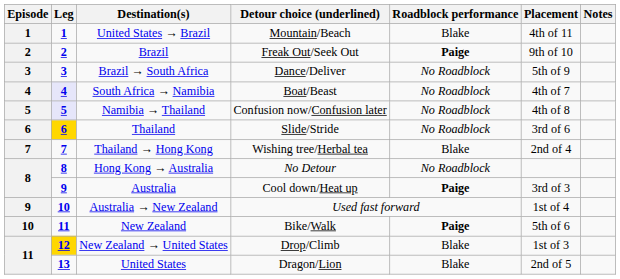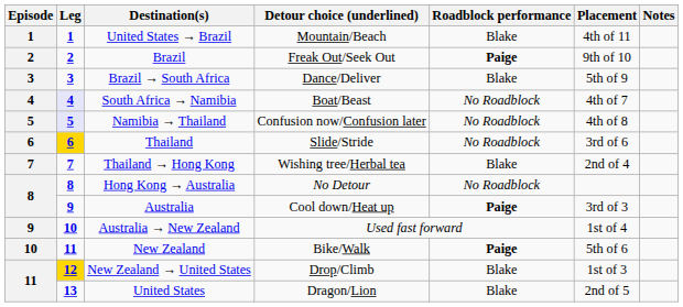 <table class="wikitable unsortable" style="text-align:center;">
 <tr>
 <th scope="col" class="unsortable">Episode</th>
 <th scope="col">Leg</th>
 <th scope="col">Destination(s)</th>
 <th scope="col">Detour choice (underlined)</th>
 <th scope="col">Roadblock performance</th>
 <th scope="col">Placement</th>
 <th scope="col">Notes</th>
 </tr>
 <tr>
 <th scope="row" style="text-align:center">1</th>
 <td><strong><a href='#'>1</a></strong></td>
 <td><a href='#'>United States</a> → <a href='#'>Brazil</a></td>
 <td><u>Mountain</u>/Beach</td>
 <td>Blake</td>
 <td>4th of 11</td>
 <td></td>
 </tr>
 <tr>
 <th scope="row" style="text-align:center">2</th>
 <td><strong><a href='#'>2</a></strong></td>
 <td><a href='#'>Brazil</a></td>
 <td><u>Freak Out</u>/Seek Out</td>
 <td><strong>Paige</strong></td>
 <td>9th of 10</td>
 <td></td>
 </tr>
 <tr>
 <th scope="row" style="text-align:center">3</th>
 <td><strong><a href='#'>3</a></strong></td>
 <td><a href='#'>Brazil</a> → <a href='#'>South Africa</a></td>
 <td><u>Dance</u>/Deliver</td>
-<td><em>No Roadblock</em></td>
+<td>Blake</td>
 <td>5th of 9</td>
 <td></td>
 </tr>
 <tr>
 <th scope="row" style="text-align:center">4</th>
 <td style="background: lavender;"><strong><a href='#'>4</a></strong></td>
 <td><a href='#'>South Africa</a> → <a href='#'>Namibia</a></td>
 <td><u>Boat</u>/Beast</td>
 <td><em>No Roadblock</em></td>
 <td>4th of 7</td>
 <td></td>
 </tr>
 <tr>
 <th scope="row" style="text-align:center">5</th>
 <td style="background: lavender;"><strong><a href='#'>5</a></strong></td>
 <td><a href='#'>Namibia</a> → <a href='#'>Thailand</a></td>
 <td>Confusion now/<u>Confusion later</u></td>
 <td><em>No Roadblock</em></td>
 <td>4th of 8</td>
 <td></td>
 </tr>
 <tr>
 <th scope="row" style="text-align:center">6</th>
 <td style="background: gold;"><strong><a href='#'>6</a></strong></td>
 <td><a href='#'>Thailand</a></td>
 <td><u>Slide</u>/Stride</td>
 <td><em>No Roadblock</em></td>
 <td>3rd of 6</td>
 <td></td>
 </tr>
 <tr>
 <th scope="row" style="text-align:center">7</th>
 <td><strong><a href='#'>7</a></strong></td>
 <td><a href='#'>Thailand</a> → <a href='#'>Hong Kong</a></td>
 <td>Wishing tree/<u>Herbal tea</u></td>
 <td>Blake</td>
 <td>2nd of 4</td>
 <td></td>
 </tr>
 <tr>
 <th rowspan="2">8</th>
 <td><strong><a href='#'>8</a></strong></td>
 <td><a href='#'>Hong Kong</a> → <a href='#'>Australia</a></td>
 <td><em>No Detour</em></td>
 <td><em>No Roadblock</em></td>
 <td></td>
 <td></td>
 </tr>
 <tr>
 <td><strong><a href='#'>9</a></strong></td>
 <td><a href='#'>Australia</a></td>
 <td>Cool down/<u>Heat up</u></td>
 <td><strong>Paige</strong></td>
 <td>3rd of 3</td>
 <td></td>
 </tr>
 <tr>
 <th scope="row" style="text-align:center">9</th>
 <td><strong><a href='#'>10</a></strong></td>
 <td><a href='#'>Australia</a> → <a href='#'>New Zealand</a></td>
 <td colspan="2"><em>Used fast forward</em></td>
 <td>1st of 4</td>
 <td></td>
 </tr>
 <tr>
 <th scope="row" style="text-align:center">10</th>
 <td><strong><a href='#'>11</a></strong></td>
 <td><a href='#'>New Zealand</a></td>
 <td>Bike/<u>Walk</u></td>
 <td><strong>Paige</strong></td>
 <td>5th of 6</td>
 <td></td>
 </tr>
 <tr>
 <th rowspan="2">11</th>
 <td style="background: gold;"><strong><a href='#'>12</a></strong></td>
 <td><a href='#'>New Zealand</a> → <a href='#'>United States</a></td>
 <td><u>Drop</u>/Climb</td>
 <td>Blake</td>
 <td>1st of 3</td>
 <td></td>
 </tr>
 <tr>
 <td><strong><a href='#'>13</a></strong></td>
 <td><a href='#'>United States</a></td>
 <td>Dragon/<u>Lion</u></td>
 <td>Blake</td>
 <td>2nd of 5</td>
 <td></td>
 </tr>
 </table>
